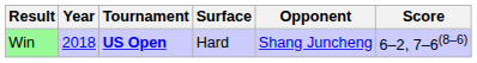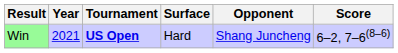 <table class="sortable wikitable">
 <tr>
 <th>Result</th>
 <th>Year</th>
 <th>Tournament</th>
 <th>Surface</th>
 <th>Opponent</th>
 <th>Score</th>
 </tr>
 <tr style="background:#ccccff;">
 <td style="background:#98fb98;">Win</td>
-<td><a href='#'>2018</a></td>
+<td><a href='#'>2021</a></td>
 <td><strong><a href='#'>US Open</a></strong></td>
 <td>Hard</td>
 <td> <a href='#'>Shang Juncheng</a></td>
 <td>6–2, 7–6<sup>(8–6)</sup></td>
 </tr>
 </table>
